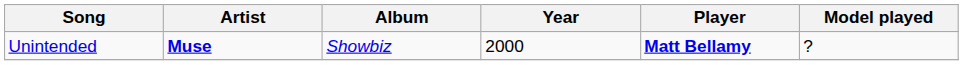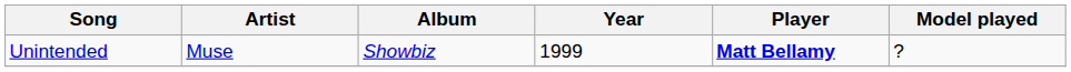 <table class="wikitable" style="width:100%">
 <tr>
 <th style="width:100px;">Song</th>
 <th style="width:100px;">Artist</th>
 <th style="width:100px;">Album</th>
 <th style="width:100px;">Year</th>
 <th style="width:100px;">Player</th>
 <th style="width:100px;">Model played</th>
 </tr>
 <tr>
 <td><a href='#'>Unintended</a></td>
-<td><strong><a href='#'>Muse</a></strong></td>
+<td><a href='#'>Muse</a></td>
 <td><em><a href='#'>Showbiz</a></em></td>
-<td>2000</td>
+<td>1999</td>
 <td><strong><a href='#'>Matt Bellamy</a></strong></td>
 <td>?</td>
 </tr>
 <tr>
 </tr>
 </table>
